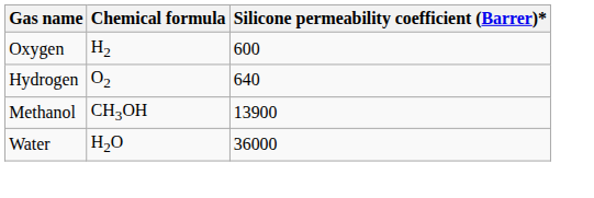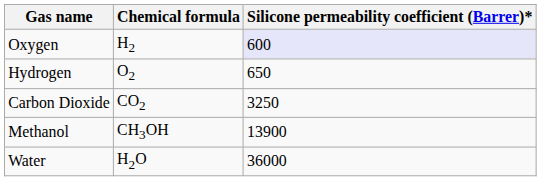 <table class="wikitable">
 <tr>
 <th>Gas name</th>
 <th>Chemical formula</th>
 <th>Silicone permeability coefficient (<a href='#'>Barrer</a>)*</th>
 </tr>
 <tr>
 <td>Oxygen</td>
 <td>H<sub>2</sub></td>
-<td>600</td>
+<td style="background: lavender;">600</td>
 </tr>
 <tr>
 <td>Hydrogen</td>
 <td>O<sub>2</sub></td>
-<td>640</td>
+<td>650</td>
+</tr>
+<tr>
+<td>Carbon Dioxide</td>
+<td>CO<sub>2</sub></td>
+<td>3250</td>
 </tr>
 <tr>
 <td>Methanol</td>
 <td>CH<sub>3</sub>OH</td>
 <td>13900</td>
 </tr>
 <tr>
 <td>Water</td>
 <td>H<sub>2</sub>O</td>
 <td>36000</td>
 </tr>
 </table>
